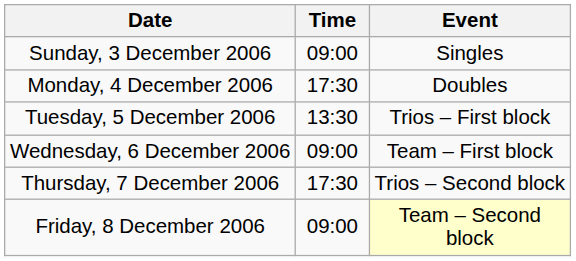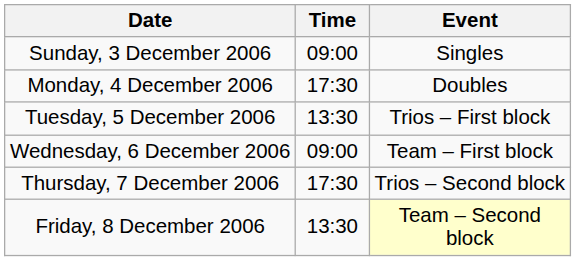 <table class = "wikitable" style="text-align:center;">
 <tr>
 <th width=220>Date</th>
 <th width=50>Time</th>
 <th width=150>Event</th>
 </tr>
 <tr>
 <td>Sunday, 3 December 2006</td>
 <td>09:00</td>
 <td>Singles</td>
 </tr>
 <tr>
 <td>Monday, 4 December 2006</td>
 <td>17:30</td>
 <td>Doubles</td>
 </tr>
 <tr>
 <td>Tuesday, 5 December 2006</td>
 <td>13:30</td>
 <td>Trios – First block</td>
 </tr>
 <tr>
 <td>Wednesday, 6 December 2006</td>
 <td>09:00</td>
 <td>Team – First block</td>
 </tr>
 <tr>
 <td>Thursday, 7 December 2006</td>
 <td>17:30</td>
 <td>Trios – Second block</td>
 </tr>
 <tr>
 <td>Friday, 8 December 2006</td>
-<td>09:00</td>
+<td>13:30</td>
 <td bgcolor=ffffcc>Team – Second block</td>
 </tr>
 </table>
